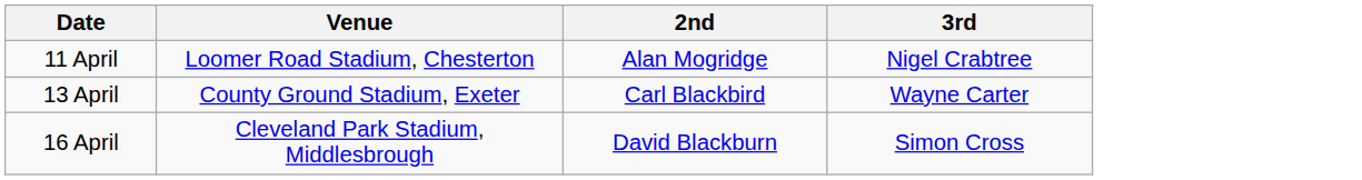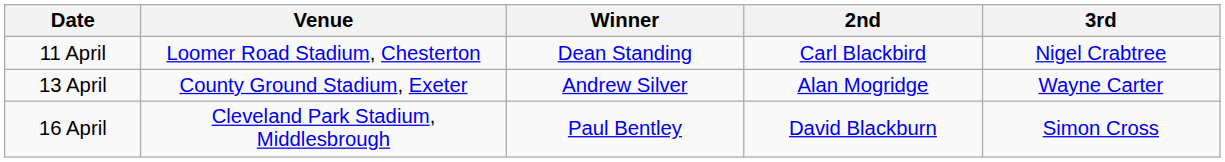 <table class="wikitable" style="text-align:center">
 <tr>
 <th width=100>Date</th>
 <th width=280>Venue</th>
+<th width=180>Winner</th>
 <th width=180>2nd</th>
 <th width=180>3rd</th>
 </tr>
 <tr>
 <td align=center>11 April</td>
 <td><a href='#'>Loomer Road Stadium</a>, <a href='#'>Chesterton</a></td>
-<td><a href='#'>Alan Mogridge</a></td>
+<td><a href='#'>Dean Standing</a></td>
+<td><a href='#'>Carl Blackbird</a></td>
 <td><a href='#'>Nigel Crabtree</a></td>
 </tr>
 <tr>
 <td align=center>13 April</td>
 <td><a href='#'>County Ground Stadium</a>, <a href='#'>Exeter</a></td>
-<td><a href='#'>Carl Blackbird</a></td>
+<td><a href='#'>Andrew Silver</a></td>
+<td><a href='#'>Alan Mogridge</a></td>
 <td><a href='#'>Wayne Carter</a></td>
 </tr>
 <tr>
 <td align=center>16 April</td>
 <td><a href='#'>Cleveland Park Stadium</a>, <a href='#'>Middlesbrough</a></td>
+<td><a href='#'>Paul Bentley</a></td>
 <td><a href='#'>David Blackburn</a></td>
 <td><a href='#'>Simon Cross</a></td>
 </tr>
 </table>
